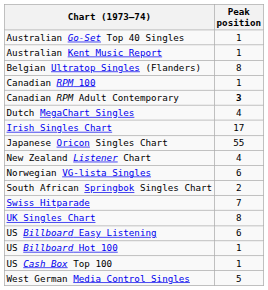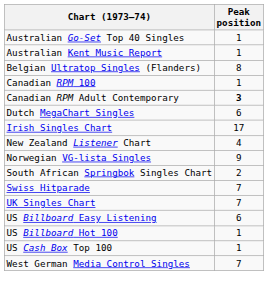 <table class="wikitable sortable">
 <tr>
 <th>Chart (1973–74)</th>
 <th>Peak<br>position</th>
 </tr>
 <tr>
 <td>Australian <em><a href='#'>Go-Set</a></em> Top 40 Singles</td>
 <td style="text-align:center;">1</td>
 </tr>
 <tr>
 <td>Australian <a href='#'>Kent Music Report</a></td>
 <td style="text-align:center;">1</td>
 </tr>
 <tr>
 <td>Belgian <a href='#'>Ultratop Singles</a> (Flanders)</td>
 <td style="text-align:center;">8</td>
 </tr>
 <tr>
 <td>Canadian <a href='#'><em>RPM</em> 100</a></td>
 <td style="text-align:center;">1</td>
 </tr>
 <tr>
 <td>Canadian <em>RPM</em> Adult Contemporary</td>
 <td style="text-align:center;"><strong>3</strong></td>
 </tr>
 <tr>
 <td>Dutch <a href='#'>MegaChart Singles</a></td>
-<td style="text-align:center;">4</td>
+<td style="text-align:center;">6</td>
 </tr>
 <tr>
 <td><a href='#'>Irish Singles Chart</a></td>
 <td style="text-align:center;">17</td>
-</tr>
-<tr>
-<td>Japanese <a href='#'>Oricon</a> Singles Chart</td>
-<td style="text-align:center;">55</td>
 </tr>
 <tr>
 <td>New Zealand <em><a href='#'>Listener</a></em> Chart</td>
 <td style="text-align:center;">4</td>
 </tr>
 <tr>
 <td>Norwegian <a href='#'>VG-lista Singles</a></td>
-<td style="text-align:center;">6</td>
+<td style="text-align:center;">9</td>
 </tr>
 <tr>
 <td>South African <a href='#'>Springbok</a> Singles Chart</td>
 <td align="center">2</td>
 </tr>
 <tr>
 <td><a href='#'>Swiss Hitparade</a></td>
 <td style="text-align:center;">7</td>
 </tr>
 <tr>
 <td><a href='#'>UK Singles Chart</a></td>
-<td style="text-align:center;">8</td>
+<td style="text-align:center;">7</td>
 </tr>
 <tr>
 <td>US <a href='#'><em>Billboard</em> Easy Listening</a></td>
 <td style="text-align:center;">6</td>
 </tr>
 <tr>
 <td>US <a href='#'><em>Billboard</em> Hot 100</a></td>
 <td style="text-align:center;">1</td>
 </tr>
 <tr>
 <td>US <a href='#'><em>Cash Box</em></a> Top 100</td>
 <td style="text-align:center;">1</td>
 </tr>
 <tr>
 <td>West German <a href='#'>Media Control Singles</a></td>
-<td style="text-align:center;">5</td>
+<td style="text-align:center;">7</td>
 </tr>
 </table>
